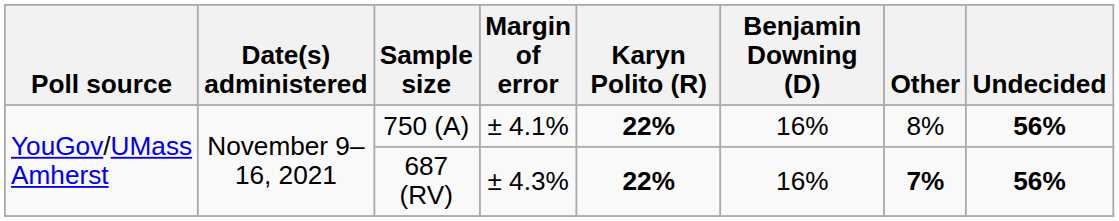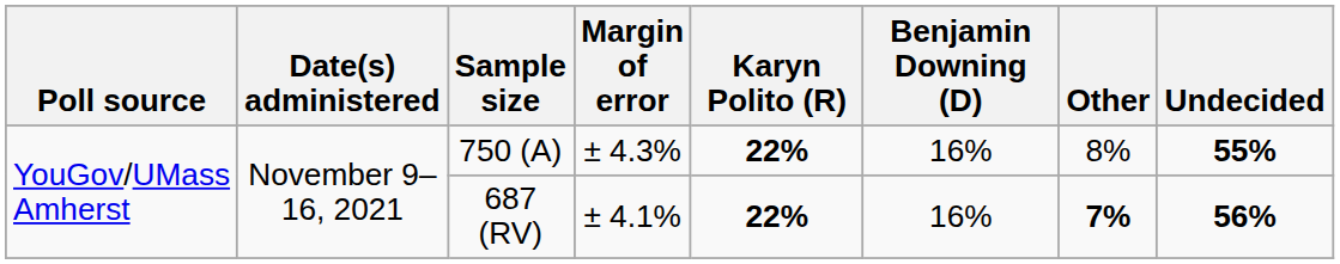 <table class="wikitable" style="font-size:90%;text-align:center;">
 <tr valign=bottom>
 <th>Poll source</th>
 <th>Date(s)<br>administered</th>
 <th>Sample<br>size</th>
 <th>Margin<br>of error</th>
 <th style="width:100px;">Karyn<br>Polito (R)</th>
 <th style="width:100px;">Benjamin<br>Downing (D)</th>
 <th>Other</th>
 <th>Undecided</th>
 </tr>
 <tr>
 <td style="text-align:left;" rowspan="2"><a href='#'>YouGov</a>/<a href='#'>UMass Amherst</a></td>
 <td rowspan="2">November 9–16, 2021</td>
 <td>750 (A)</td>
-<td>± 4.1%</td>
+<td>± 4.3%</td>
 <td><strong>22%</strong></td>
 <td>16%</td>
 <td>8%</td>
-<td><strong>56%</strong></td>
+<td><strong>55%</strong></td>
 </tr>
 <tr>
 <td>687 (RV)</td>
-<td>± 4.3%</td>
+<td>± 4.1%</td>
 <td><strong>22%</strong></td>
 <td>16%</td>
 <td><strong>7%</strong></td>
 <td><strong>56%</strong></td>
 </tr>
 </table>
